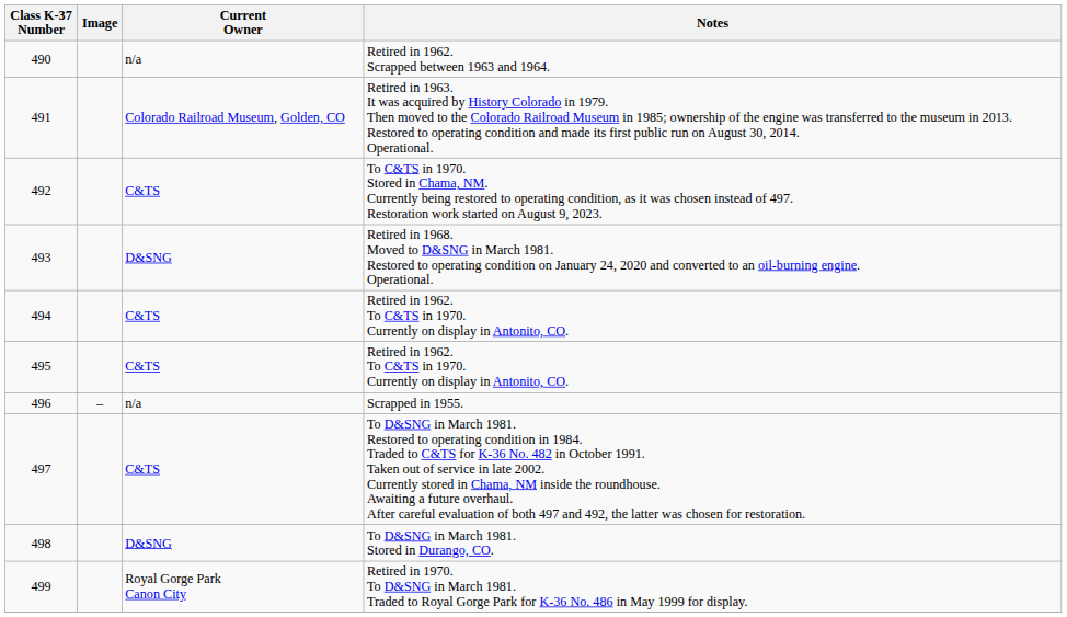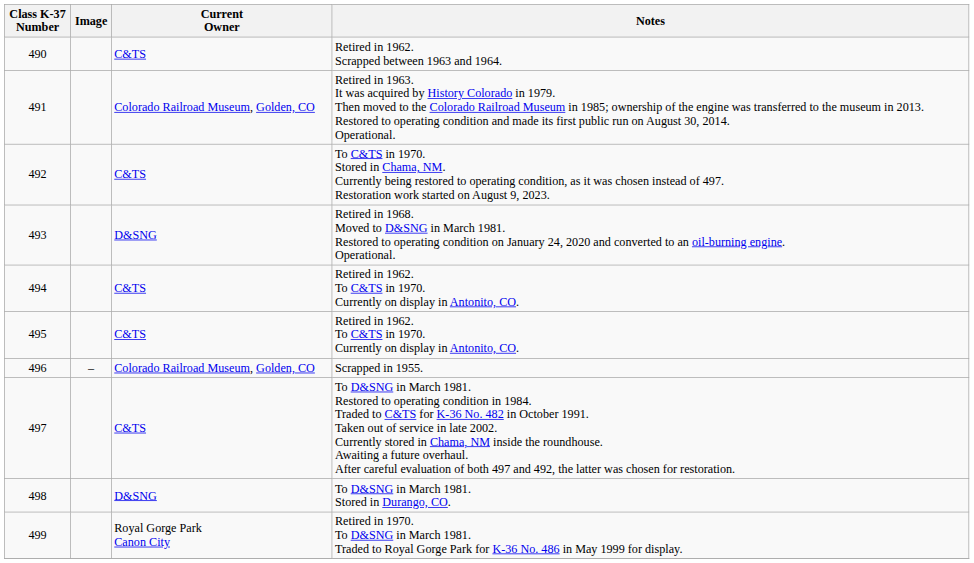 <table class="wikitable" style="width:64%">
 <tr>
 <th>Class K-37<br>Number</th>
 <th>Image</th>
 <th>Current<br>Owner</th>
 <th>Notes</th>
 </tr>
 <tr>
 <td align="center">490</td>
 <td></td>
-<td>n/a</td>
+<td><a href='#'>C&TS</a></td>
 <td>Retired in 1962.<br>Scrapped between 1963 and 1964.</td>
 </tr>
 <tr>
 <td align="center">491</td>
 <td></td>
 <td><a href='#'>Colorado Railroad Museum</a>, <a href='#'>Golden, CO</a></td>
 <td>Retired in 1963.<br>It was acquired by <a href='#'>History Colorado</a> in 1979.<br>Then moved to the <a href='#'>Colorado Railroad Museum</a> in 1985; ownership of the engine was transferred to the museum in 2013.<br>Restored to operating condition and made its first public run on August 30, 2014.<br>Operational.</td>
 </tr>
 <tr>
 <td align="center">492</td>
 <td></td>
 <td><a href='#'>C&TS</a></td>
 <td>To <a href='#'>C&TS</a> in 1970.<br>Stored in <a href='#'>Chama, NM</a>.<br>Currently being restored to operating condition, as it was chosen instead of 497.<br>Restoration work started on August 9, 2023.</td>
 </tr>
 <tr>
 <td align="center">493</td>
 <td></td>
 <td><a href='#'>D&SNG</a></td>
 <td>Retired in 1968.<br>Moved to <a href='#'>D&SNG</a> in March 1981.<br> Restored to operating condition on January 24, 2020 and converted to an <a href='#'>oil-burning engine</a>.<br>Operational.</td>
 </tr>
 <tr>
 <td align="center">494</td>
 <td></td>
 <td><a href='#'>C&TS</a></td>
 <td>Retired in 1962.<br>To <a href='#'>C&TS</a> in 1970.<br>Currently on display in <a href='#'>Antonito, CO</a>.</td>
 </tr>
 <tr>
 <td align="center">495</td>
 <td></td>
 <td><a href='#'>C&TS</a></td>
 <td>Retired in 1962.<br>To <a href='#'>C&TS</a> in 1970.<br>Currently on display in <a href='#'>Antonito, CO</a>.</td>
 </tr>
 <tr>
 <td align="center">496</td>
 <td style="text-align:center;">–</td>
-<td>n/a</td>
+<td><a href='#'>Colorado Railroad Museum</a>, <a href='#'>Golden, CO</a></td>
 <td>Scrapped in 1955.</td>
 </tr>
 <tr>
 <td align="center">497</td>
 <td></td>
 <td><a href='#'>C&TS</a></td>
 <td>To <a href='#'>D&SNG</a> in March 1981.<br>Restored to operating condition in 1984.<br>Traded to <a href='#'>C&TS</a> for <a href='#'>K-36 No. 482</a> in October 1991.<br>Taken out of service in late 2002.<br>Currently stored in <a href='#'>Chama, NM</a> inside the roundhouse.<br>Awaiting a future overhaul.<br>After careful evaluation of both 497 and 492, the latter was chosen for restoration.</td>
 </tr>
 <tr>
 <td align="center">498</td>
 <td></td>
 <td><a href='#'>D&SNG</a></td>
 <td>To <a href='#'>D&SNG</a> in March 1981.<br>Stored in <a href='#'>Durango, CO</a>.</td>
 </tr>
 <tr>
 <td align="center">499</td>
 <td></td>
 <td>Royal Gorge Park<br><a href='#'>Canon City</a></td>
 <td>Retired in 1970.<br>To <a href='#'>D&SNG</a> in March 1981.<br>Traded to Royal Gorge Park for <a href='#'>K-36 No. 486</a> in May 1999 for display.</td>
 </tr>
 <tr>
 </tr>
 </table>
